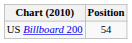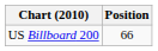 <table class="wikitable">
 <tr>
 <th>Chart (2010)</th>
 <th>Position</th>
 </tr>
 <tr>
 <td>US <a href='#'><em>Billboard</em> 200</a></td>
-<td style="text-align:center;">54</td>
+<td style="text-align:center;">66</td>
 </tr>
 </table>
